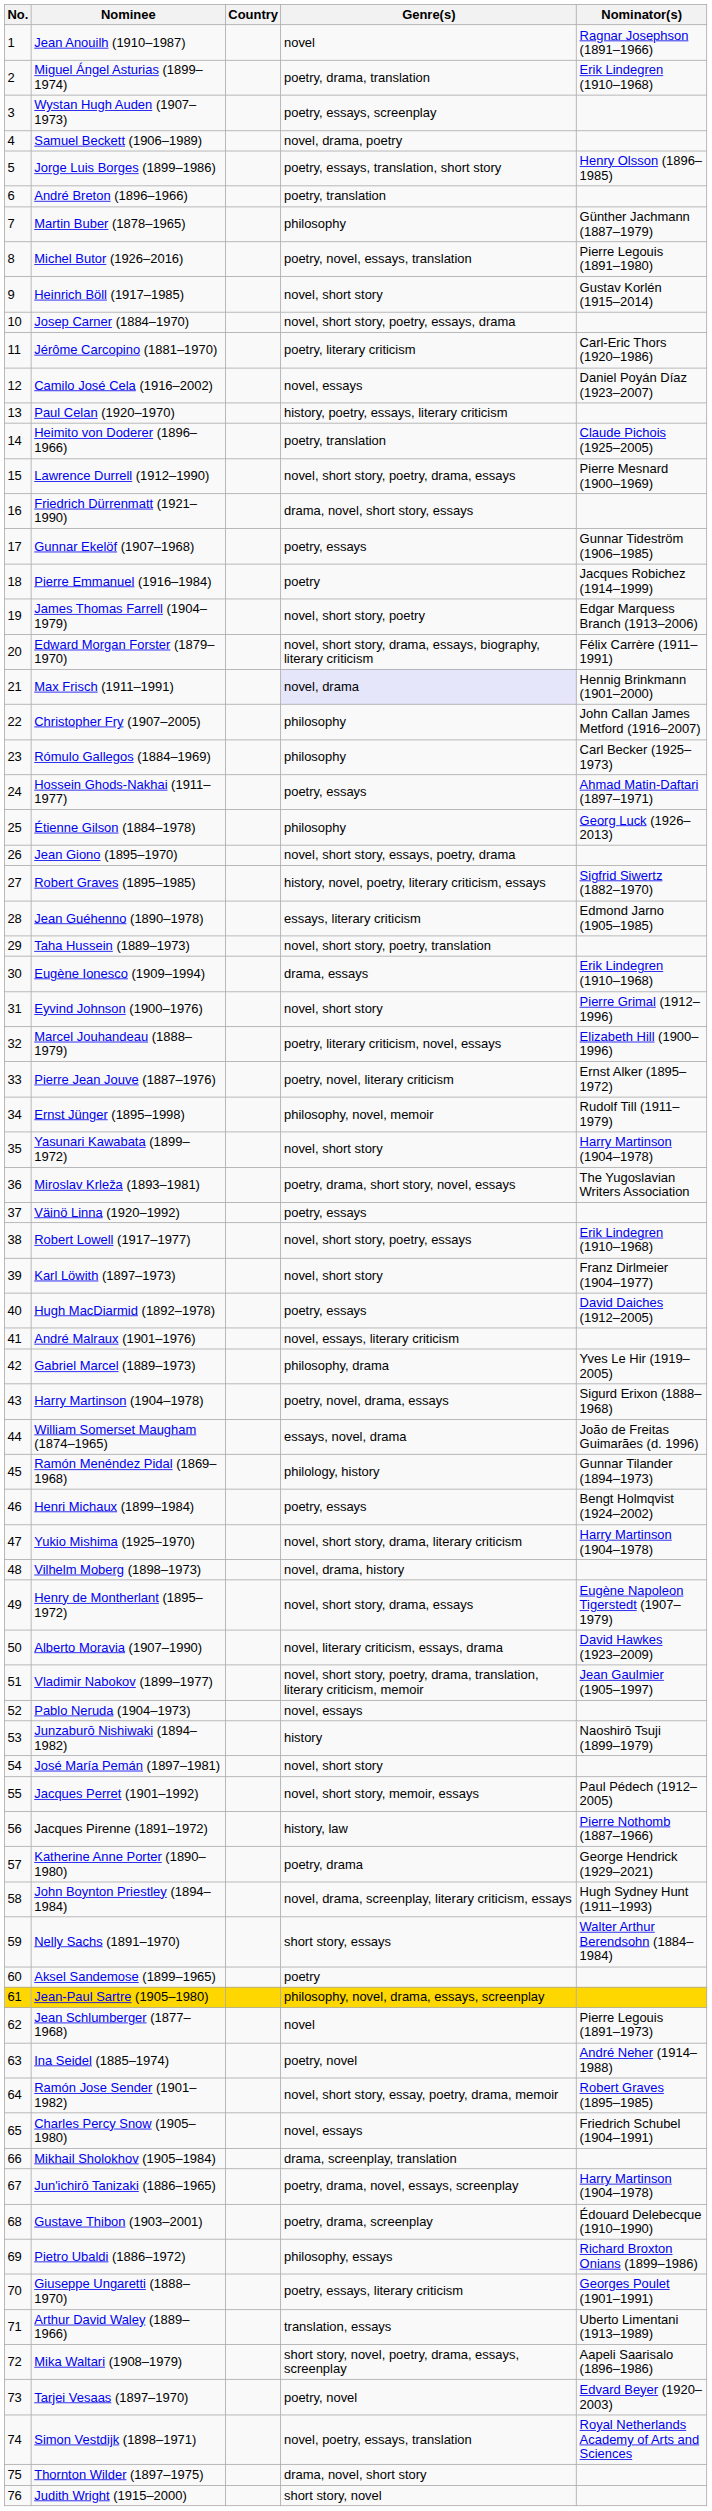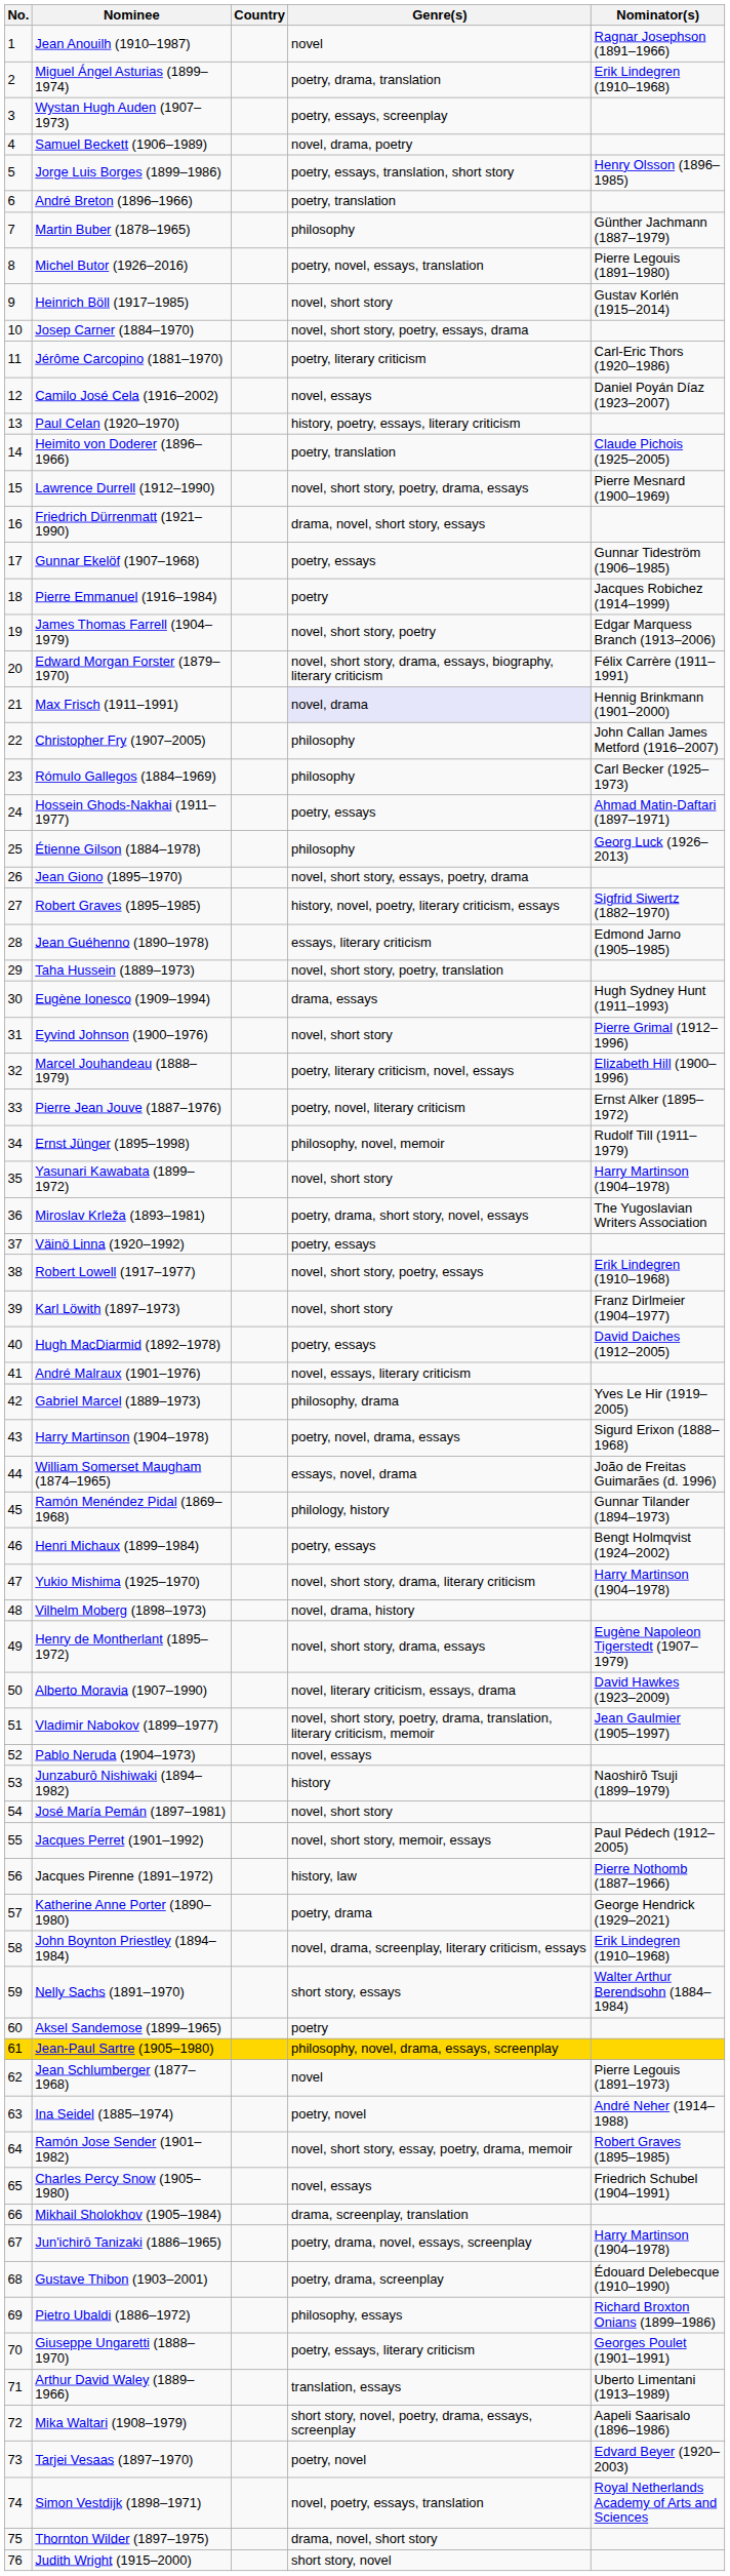 <table class="sortable wikitable mw-collapsible">
 <tr>
 <th scope=col>No.</th>
 <th scope=col>Nominee</th>
 <th scope=col>Country</th>
 <th scope=col>Genre(s)</th>
 <th scope=col>Nominator(s)</th>
 </tr>
 <tr>
 <td>1</td>
 <td><a href='#'>Jean Anouilh</a> (1910–1987)</td>
 <td></td>
 <td>novel</td>
 <td><a href='#'>Ragnar Josephson</a> (1891–1966)</td>
 </tr>
 <tr>
 <td>2</td>
 <td><a href='#'>Miguel Ángel Asturias</a> (1899–1974)</td>
 <td></td>
 <td>poetry, drama, translation</td>
 <td><a href='#'>Erik Lindegren</a> (1910–1968)</td>
 </tr>
 <tr>
 <td>3</td>
 <td><a href='#'>Wystan Hugh Auden</a> (1907–1973)</td>
 <td><br></td>
 <td>poetry, essays, screenplay</td>
 <td></td>
 </tr>
 <tr>
 <td>4</td>
 <td><a href='#'>Samuel Beckett</a> (1906–1989)</td>
 <td></td>
 <td>novel, drama, poetry</td>
 <td></td>
 </tr>
 <tr>
 <td>5</td>
 <td><a href='#'>Jorge Luis Borges</a> (1899–1986)</td>
 <td></td>
 <td>poetry, essays, translation, short story</td>
 <td><a href='#'>Henry Olsson</a> (1896–1985)</td>
 </tr>
 <tr>
 <td>6</td>
 <td><a href='#'>André Breton</a> (1896–1966)</td>
 <td></td>
 <td>poetry, translation</td>
 <td></td>
 </tr>
 <tr>
 <td>7</td>
 <td><a href='#'>Martin Buber</a> (1878–1965)</td>
 <td><br></td>
 <td>philosophy</td>
 <td>Günther Jachmann (1887–1979)</td>
 </tr>
 <tr>
 <td>8</td>
 <td><a href='#'>Michel Butor</a> (1926–2016)</td>
 <td></td>
 <td>poetry, novel, essays, translation</td>
 <td>Pierre Legouis (1891–1980)</td>
 </tr>
 <tr>
 <td>9</td>
 <td><a href='#'>Heinrich Böll</a> (1917–1985)</td>
 <td></td>
 <td>novel, short story</td>
 <td>Gustav Korlén (1915–2014)</td>
 </tr>
 <tr>
 <td>10</td>
 <td><a href='#'>Josep Carner</a> (1884–1970)</td>
 <td><br></td>
 <td>novel, short story, poetry, essays, drama</td>
 <td></td>
 </tr>
 <tr>
 <td>11</td>
 <td><a href='#'>Jérôme Carcopino</a> (1881–1970)</td>
 <td></td>
 <td>poetry, literary criticism</td>
 <td>Carl-Eric Thors (1920–1986)</td>
 </tr>
 <tr>
 <td>12</td>
 <td><a href='#'>Camilo José Cela</a> (1916–2002)</td>
 <td></td>
 <td>novel, essays</td>
 <td>Daniel Poyán Díaz (1923–2007)</td>
 </tr>
 <tr>
 <td>13</td>
 <td><a href='#'>Paul Celan</a> (1920–1970)</td>
 <td><br></td>
 <td>history, poetry, essays, literary criticism</td>
 <td></td>
 </tr>
 <tr>
 <td>14</td>
 <td><a href='#'>Heimito von Doderer</a> (1896–1966)</td>
 <td></td>
 <td>poetry, translation</td>
 <td><a href='#'>Claude Pichois</a> (1925–2005)</td>
 </tr>
 <tr>
 <td>15</td>
 <td><a href='#'>Lawrence Durrell</a> (1912–1990)</td>
 <td></td>
 <td>novel, short story, poetry, drama, essays</td>
 <td>Pierre Mesnard (1900–1969)</td>
 </tr>
 <tr>
 <td>16</td>
 <td><a href='#'>Friedrich Dürrenmatt</a> (1921–1990)</td>
 <td></td>
 <td>drama, novel, short story, essays</td>
 <td></td>
 </tr>
 <tr>
 <td>17</td>
 <td><a href='#'>Gunnar Ekelöf</a> (1907–1968)</td>
 <td></td>
 <td>poetry, essays</td>
 <td>Gunnar Tideström (1906–1985)</td>
 </tr>
 <tr>
 <td>18</td>
 <td><a href='#'>Pierre Emmanuel</a> (1916–1984)</td>
 <td></td>
 <td>poetry</td>
 <td>Jacques Robichez (1914–1999)</td>
 </tr>
 <tr>
 <td>19</td>
 <td><a href='#'>James Thomas Farrell</a> (1904–1979)</td>
 <td></td>
 <td>novel, short story, poetry</td>
 <td>Edgar Marquess Branch (1913–2006)</td>
 </tr>
 <tr>
 <td>20</td>
 <td><a href='#'>Edward Morgan Forster</a> (1879–1970)</td>
 <td></td>
 <td>novel, short story, drama, essays, biography, literary criticism</td>
 <td>Félix Carrère (1911–1991)</td>
 </tr>
 <tr>
 <td>21</td>
 <td><a href='#'>Max Frisch</a> (1911–1991)</td>
 <td></td>
 <td style="background: lavender;">novel, drama</td>
 <td>Hennig Brinkmann (1901–2000)</td>
 </tr>
 <tr>
 <td>22</td>
 <td><a href='#'>Christopher Fry</a> (1907–2005)</td>
 <td></td>
 <td>philosophy</td>
 <td>John Callan James Metford (1916–2007)</td>
 </tr>
 <tr>
 <td>23</td>
 <td><a href='#'>Rómulo Gallegos</a> (1884–1969)</td>
 <td></td>
 <td>philosophy</td>
 <td>Carl Becker (1925–1973)</td>
 </tr>
 <tr>
 <td>24</td>
 <td><a href='#'>Hossein Ghods-Nakhai</a> (1911–1977)</td>
 <td></td>
 <td>poetry, essays</td>
 <td><a href='#'>Ahmad Matin-Daftari</a> (1897–1971)</td>
 </tr>
 <tr>
 <td>25</td>
 <td><a href='#'>Étienne Gilson</a> (1884–1978)</td>
 <td></td>
 <td>philosophy</td>
 <td><a href='#'>Georg Luck</a> (1926–2013)</td>
 </tr>
 <tr>
 <td>26</td>
 <td><a href='#'>Jean Giono</a> (1895–1970)</td>
 <td></td>
 <td>novel, short story, essays, poetry, drama</td>
 <td></td>
 </tr>
 <tr>
 <td>27</td>
 <td><a href='#'>Robert Graves</a> (1895–1985)</td>
 <td></td>
 <td>history, novel, poetry, literary criticism, essays</td>
 <td><a href='#'>Sigfrid Siwertz</a> (1882–1970)</td>
 </tr>
 <tr>
 <td>28</td>
 <td><a href='#'>Jean Guéhenno</a> (1890–1978)</td>
 <td></td>
 <td>essays, literary criticism</td>
 <td>Edmond Jarno (1905–1985)</td>
 </tr>
 <tr>
 <td>29</td>
 <td><a href='#'>Taha Hussein</a> (1889–1973)</td>
 <td></td>
 <td>novel, short story, poetry, translation</td>
 <td></td>
 </tr>
 <tr>
 <td>30</td>
 <td><a href='#'>Eugène Ionesco</a> (1909–1994)</td>
 <td><br></td>
 <td>drama, essays</td>
-<td><a href='#'>Erik Lindegren</a> (1910–1968)</td>
+<td>Hugh Sydney Hunt  (1911–1993)</td>
 </tr>
 <tr>
 <td>31</td>
 <td><a href='#'>Eyvind Johnson</a> (1900–1976)</td>
 <td></td>
 <td>novel, short story</td>
 <td><a href='#'>Pierre Grimal</a> (1912–1996)</td>
 </tr>
 <tr>
 <td>32</td>
 <td><a href='#'>Marcel Jouhandeau</a> (1888–1979)</td>
 <td></td>
 <td>poetry, literary criticism, novel, essays</td>
 <td><a href='#'>Elizabeth Hill</a> (1900–1996)</td>
 </tr>
 <tr>
 <td>33</td>
 <td><a href='#'>Pierre Jean Jouve</a> (1887–1976)</td>
 <td></td>
 <td>poetry, novel, literary criticism</td>
 <td>Ernst Alker (1895–1972)</td>
 </tr>
 <tr>
 <td>34</td>
 <td><a href='#'>Ernst Jünger</a> (1895–1998)</td>
 <td></td>
 <td>philosophy, novel, memoir</td>
 <td>Rudolf Till (1911–1979)</td>
 </tr>
 <tr>
 <td>35</td>
 <td><a href='#'>Yasunari Kawabata</a> (1899–1972)</td>
 <td></td>
 <td>novel, short story</td>
 <td><a href='#'>Harry Martinson</a> (1904–1978)</td>
 </tr>
 <tr>
 <td>36</td>
 <td><a href='#'>Miroslav Krleža</a> (1893–1981)</td>
 <td></td>
 <td>poetry, drama, short story, novel, essays</td>
 <td>The Yugoslavian Writers Association</td>
 </tr>
 <tr>
 <td>37</td>
 <td><a href='#'>Väinö Linna</a> (1920–1992)</td>
 <td></td>
 <td>poetry, essays</td>
 <td></td>
 </tr>
 <tr>
 <td>38</td>
 <td><a href='#'>Robert Lowell</a> (1917–1977)</td>
 <td></td>
 <td>novel, short story, poetry, essays</td>
 <td><a href='#'>Erik Lindegren</a> (1910–1968)</td>
 </tr>
 <tr>
 <td>39</td>
 <td><a href='#'>Karl Löwith</a> (1897–1973)</td>
 <td></td>
 <td>novel, short story</td>
 <td>Franz Dirlmeier (1904–1977)</td>
 </tr>
 <tr>
 <td>40</td>
 <td><a href='#'>Hugh MacDiarmid</a> (1892–1978)</td>
 <td><br></td>
 <td>poetry, essays</td>
 <td><a href='#'>David Daiches</a> (1912–2005)</td>
 </tr>
 <tr>
 <td>41</td>
 <td><a href='#'>André Malraux</a> (1901–1976)</td>
 <td></td>
 <td>novel, essays, literary criticism</td>
 <td></td>
 </tr>
 <tr>
 <td>42</td>
 <td><a href='#'>Gabriel Marcel</a> (1889–1973)</td>
 <td></td>
 <td>philosophy, drama</td>
 <td>Yves Le Hir (1919–2005)</td>
 </tr>
 <tr>
 <td>43</td>
 <td><a href='#'>Harry Martinson</a> (1904–1978)</td>
 <td></td>
 <td>poetry, novel, drama, essays</td>
 <td>Sigurd Erixon (1888–1968)</td>
 </tr>
 <tr>
 <td>44</td>
 <td><a href='#'>William Somerset Maugham</a> (1874–1965)</td>
 <td></td>
 <td>essays, novel, drama</td>
 <td>João de Freitas Guimarães (d. 1996)</td>
 </tr>
 <tr>
 <td>45</td>
 <td><a href='#'>Ramón Menéndez Pidal</a> (1869–1968)</td>
 <td></td>
 <td>philology, history</td>
 <td>Gunnar Tilander (1894–1973)</td>
 </tr>
 <tr>
 <td>46</td>
 <td><a href='#'>Henri Michaux</a> (1899–1984)</td>
 <td><br></td>
 <td>poetry, essays</td>
 <td>Bengt Holmqvist (1924–2002)</td>
 </tr>
 <tr>
 <td>47</td>
 <td><a href='#'>Yukio Mishima</a> (1925–1970)</td>
 <td></td>
 <td>novel, short story, drama, literary criticism</td>
 <td><a href='#'>Harry Martinson</a> (1904–1978)</td>
 </tr>
 <tr>
 <td>48</td>
 <td><a href='#'>Vilhelm Moberg</a> (1898–1973)</td>
 <td></td>
 <td>novel, drama, history</td>
 <td></td>
 </tr>
 <tr>
 <td>49</td>
 <td><a href='#'>Henry de Montherlant</a> (1895–1972)</td>
 <td></td>
 <td>novel, short story, drama, essays</td>
 <td><a href='#'>Eugène Napoleon Tigerstedt</a> (1907–1979)</td>
 </tr>
 <tr>
 <td>50</td>
 <td><a href='#'>Alberto Moravia</a> (1907–1990)</td>
 <td></td>
 <td>novel, literary criticism, essays, drama</td>
 <td><a href='#'>David Hawkes</a> (1923–2009)</td>
 </tr>
 <tr>
 <td>51</td>
 <td><a href='#'>Vladimir Nabokov</a> (1899–1977)</td>
 <td><br></td>
 <td>novel, short story, poetry, drama, translation, literary criticism, memoir</td>
 <td><a href='#'>Jean Gaulmier</a> (1905–1997)</td>
 </tr>
 <tr>
 <td>52</td>
 <td><a href='#'>Pablo Neruda</a> (1904–1973)</td>
 <td></td>
 <td>novel, essays</td>
 <td></td>
 </tr>
 <tr>
 <td>53</td>
 <td><a href='#'>Junzaburō Nishiwaki</a> (1894–1982)</td>
 <td></td>
 <td>history</td>
 <td>Naoshirō Tsuji (1899–1979)</td>
 </tr>
 <tr>
 <td>54</td>
 <td><a href='#'>José María Pemán</a> (1897–1981)</td>
 <td></td>
 <td>novel, short story</td>
 <td></td>
 </tr>
 <tr>
 <td>55</td>
 <td><a href='#'>Jacques Perret</a> (1901–1992)</td>
 <td></td>
 <td>novel, short story, memoir, essays</td>
 <td>Paul Pédech (1912–2005)</td>
 </tr>
 <tr>
 <td>56</td>
 <td>Jacques Pirenne (1891–1972)</td>
 <td></td>
 <td>history, law</td>
 <td><a href='#'>Pierre Nothomb</a> (1887–1966)</td>
 </tr>
 <tr>
 <td>57</td>
 <td><a href='#'>Katherine Anne Porter</a> (1890–1980)</td>
 <td></td>
 <td>poetry, drama</td>
 <td>George Hendrick (1929–2021)</td>
 </tr>
 <tr>
 <td>58</td>
 <td><a href='#'>John Boynton Priestley</a> (1894–1984)</td>
 <td></td>
 <td>novel, drama, screenplay, literary criticism, essays</td>
-<td>Hugh Sydney Hunt  (1911–1993)</td>
+<td><a href='#'>Erik Lindegren</a> (1910–1968)</td>
 </tr>
 <tr>
 <td>59</td>
 <td><a href='#'>Nelly Sachs</a> (1891–1970)</td>
 <td><br></td>
 <td>short story, essays</td>
 <td><a href='#'>Walter Arthur Berendsohn</a> (1884–1984)</td>
 </tr>
 <tr>
 <td>60</td>
 <td><a href='#'>Aksel Sandemose</a> (1899–1965)</td>
 <td><br></td>
 <td>poetry</td>
 <td></td>
 </tr>
 <tr>
 <td style="background:gold;white-space:nowrap">61</td>
 <td style="background:gold;white-space:nowrap"><a href='#'>Jean-Paul Sartre</a> (1905–1980)</td>
 <td style="background:gold;white-space:nowrap"></td>
 <td style="background:gold;white-space:nowrap">philosophy, novel, drama, essays, screenplay</td>
 <td style="background:gold;white-space:nowrap"></td>
 </tr>
 <tr>
 <td>62</td>
 <td><a href='#'>Jean Schlumberger</a> (1877–1968)</td>
 <td></td>
 <td>novel</td>
 <td>Pierre Legouis (1891–1973)</td>
 </tr>
 <tr>
 <td>63</td>
 <td><a href='#'>Ina Seidel</a> (1885–1974)</td>
 <td></td>
 <td>poetry, novel</td>
 <td><a href='#'>André Neher</a> (1914–1988)</td>
 </tr>
 <tr>
 <td>64</td>
 <td><a href='#'>Ramón Jose Sender</a> (1901–1982)</td>
 <td></td>
 <td>novel, short story, essay, poetry, drama, memoir</td>
 <td><a href='#'>Robert Graves</a> (1895–1985)</td>
 </tr>
 <tr>
 <td>65</td>
 <td><a href='#'>Charles Percy Snow</a> (1905–1980)</td>
 <td></td>
 <td>novel, essays</td>
 <td>Friedrich Schubel (1904–1991)</td>
 </tr>
 <tr>
 <td>66</td>
 <td><a href='#'>Mikhail Sholokhov</a> (1905–1984)</td>
 <td></td>
 <td>drama, screenplay, translation</td>
 <td></td>
 </tr>
 <tr>
 <td>67</td>
 <td><a href='#'>Jun'ichirō Tanizaki</a> (1886–1965)</td>
 <td></td>
 <td>poetry, drama, novel, essays, screenplay</td>
 <td><a href='#'>Harry Martinson</a> (1904–1978)</td>
 </tr>
 <tr>
 <td>68</td>
 <td><a href='#'>Gustave Thibon</a> (1903–2001)</td>
 <td></td>
 <td>poetry, drama, screenplay</td>
 <td>Édouard Delebecque (1910–1990)</td>
 </tr>
 <tr>
 <td>69</td>
 <td><a href='#'>Pietro Ubaldi</a> (1886–1972)</td>
 <td></td>
 <td>philosophy, essays</td>
 <td><a href='#'>Richard Broxton Onians</a> (1899–1986)</td>
 </tr>
 <tr>
 <td>70</td>
 <td><a href='#'>Giuseppe Ungaretti</a> (1888–1970)</td>
 <td></td>
 <td>poetry, essays, literary criticism</td>
 <td><a href='#'>Georges Poulet</a> (1901–1991)</td>
 </tr>
 <tr>
 <td>71</td>
 <td><a href='#'>Arthur David Waley</a> (1889–1966)</td>
 <td></td>
 <td>translation, essays</td>
 <td>Uberto Limentani (1913–1989)</td>
 </tr>
 <tr>
 <td>72</td>
 <td><a href='#'>Mika Waltari</a> (1908–1979)</td>
 <td></td>
 <td>short story, novel, poetry, drama, essays, screenplay</td>
 <td>Aapeli Saarisalo (1896–1986)</td>
 </tr>
 <tr>
 <td>73</td>
 <td><a href='#'>Tarjei Vesaas</a> (1897–1970)</td>
 <td></td>
 <td>poetry, novel</td>
 <td><a href='#'>Edvard Beyer</a> (1920–2003)</td>
 </tr>
 <tr>
 <td>74</td>
 <td><a href='#'>Simon Vestdijk</a> (1898–1971)</td>
 <td></td>
 <td>novel, poetry, essays, translation</td>
 <td><a href='#'>Royal Netherlands Academy of Arts and Sciences</a></td>
 </tr>
 <tr>
 <td>75</td>
 <td><a href='#'>Thornton Wilder</a> (1897–1975)</td>
 <td></td>
 <td>drama, novel, short story</td>
 <td></td>
 </tr>
 <tr>
 <td>76</td>
 <td><a href='#'>Judith Wright</a> (1915–2000)</td>
 <td></td>
 <td>short story, novel</td>
 <td></td>
 </tr>
 </table>
